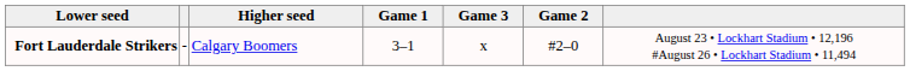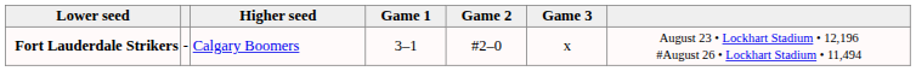 <table style=border-collapse:collapse border=1 cellspacing=0 cellpadding=2>
 <tr align=center bgcolor=#efefef>
 <th width=180>Lower seed</th>
 <th width=5></th>
 <th width=180>Higher seed</th>
 <th width=80>Game 1</th>
+<th width=80>Game 2</th>
 <th width=80>Game 3</th>
-<th width=80>Game 2</th>
 <td width=315></td>
 </tr>
 <tr align=center bgcolor=fffafa>
 <td align=right><strong>Fort Lauderdale Strikers</strong></td>
 <td>-</td>
 <td align=left><a href='#'>Calgary Boomers</a></td>
 <td>3–1</td>
+<td>#2–0</td>
 <td>x</td>
-<td>#2–0</td>
 <td><small>August 23 • <a href='#'>Lockhart Stadium</a> • 12,196<br>#August 26 • <a href='#'>Lockhart Stadium</a> • 11,494</small></td>
 </tr>
 </table>
